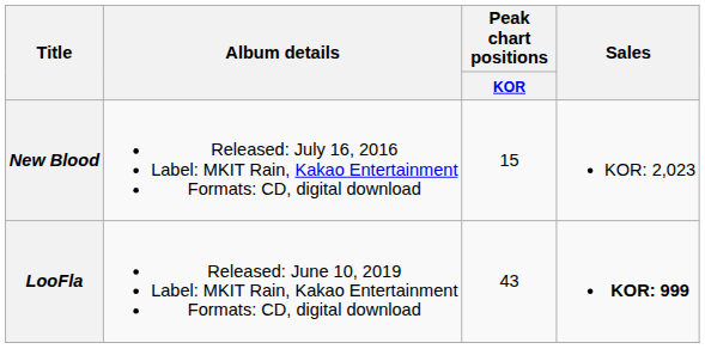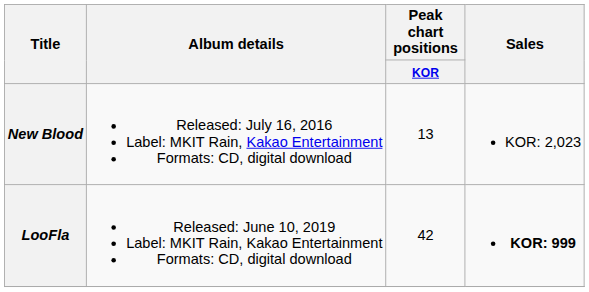 <table class="wikitable plainrowheaders" style="text-align:center;">
 <tr>
 <th scope="col" rowspan="2">Title</th>
 <th scope="col" rowspan="2">Album details</th>
 <th scope="col" colspan="1" style="width:5em;">Peak chart positions</th>
 <th scope="col" rowspan="2">Sales</th>
 </tr>
 <tr>
 <th><small><a href='#'>KOR</a></small><br></th>
 </tr>
 <tr>
 <th scope="row"><em>New Blood</em></th>
 <td><br><ul><li>Released: July 16, 2016</li><li>Label: MKIT Rain, <a href='#'>Kakao Entertainment</a></li><li>Formats: CD, digital download</li></ul></td>
-<td>15</td>
+<td>13</td>
 <td><br><ul><li>KOR: 2,023</li></ul></td>
 </tr>
 <tr>
 <th scope="row"><em>LooFla</em><br></th>
 <td><br><ul><li>Released:  June 10, 2019</li><li>Label: MKIT Rain, Kakao Entertainment</li><li>Formats: CD, digital download</li></ul></td>
-<td>43</td>
+<td>42</td>
 <td><strong><br><ul><li>KOR: 999</li></ul></strong></td>
 </tr>
 <tr>
 </tr>
 </table>
